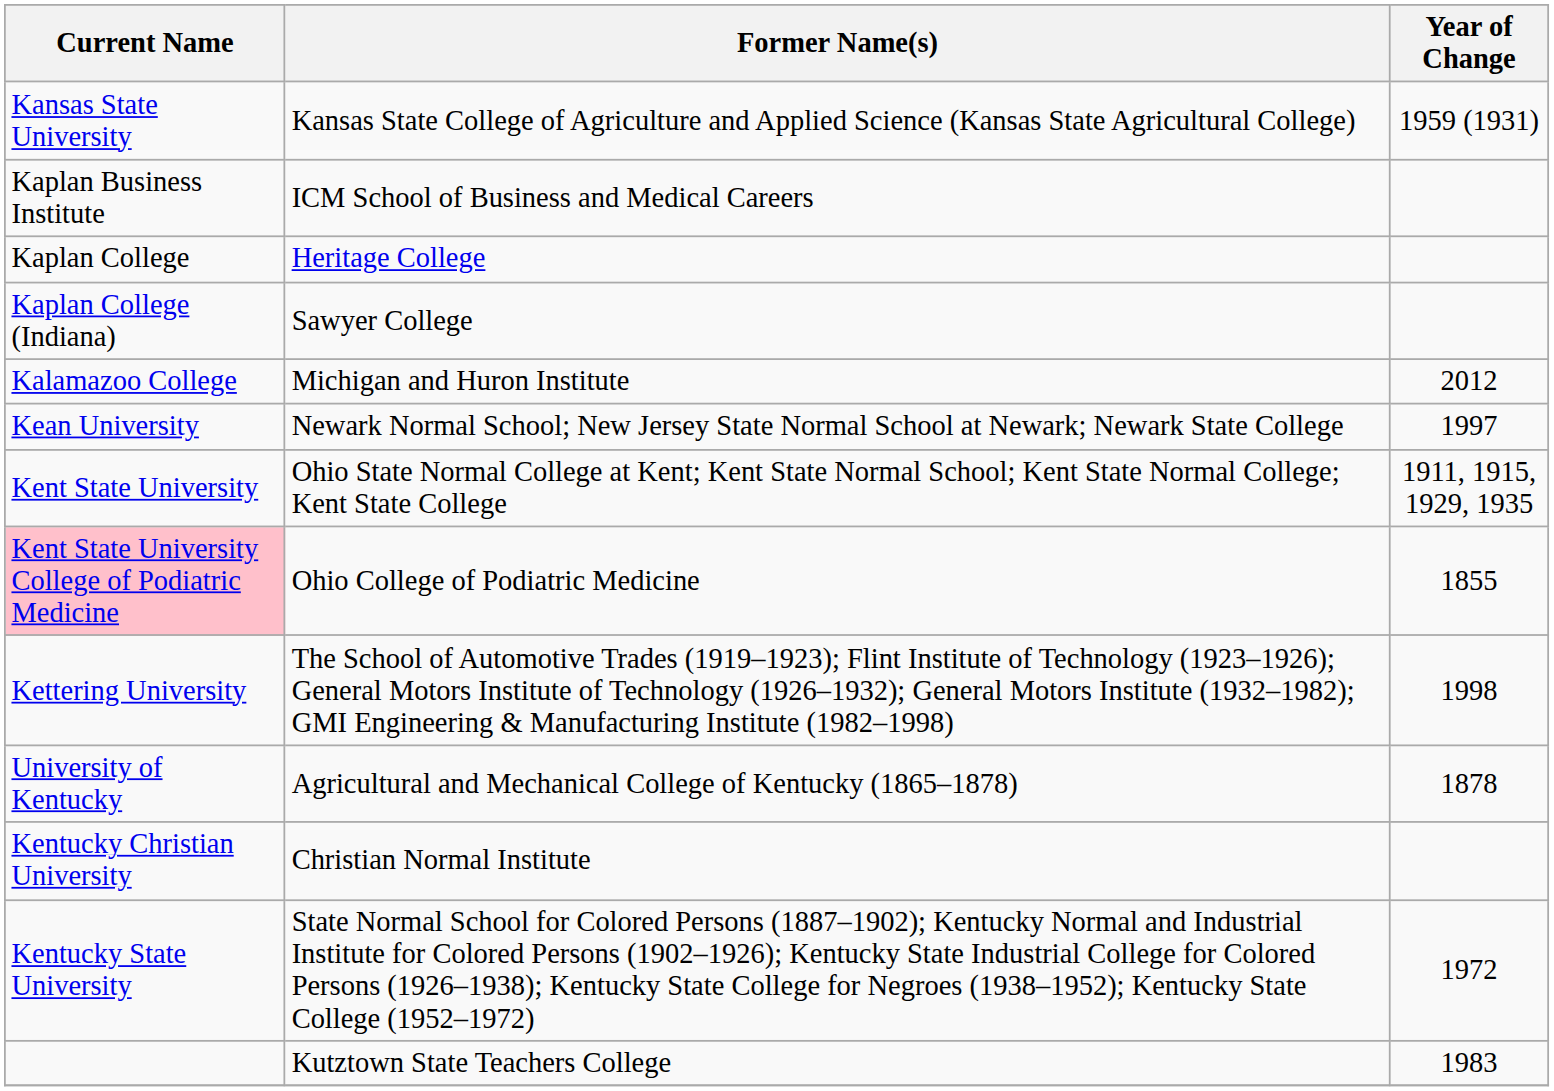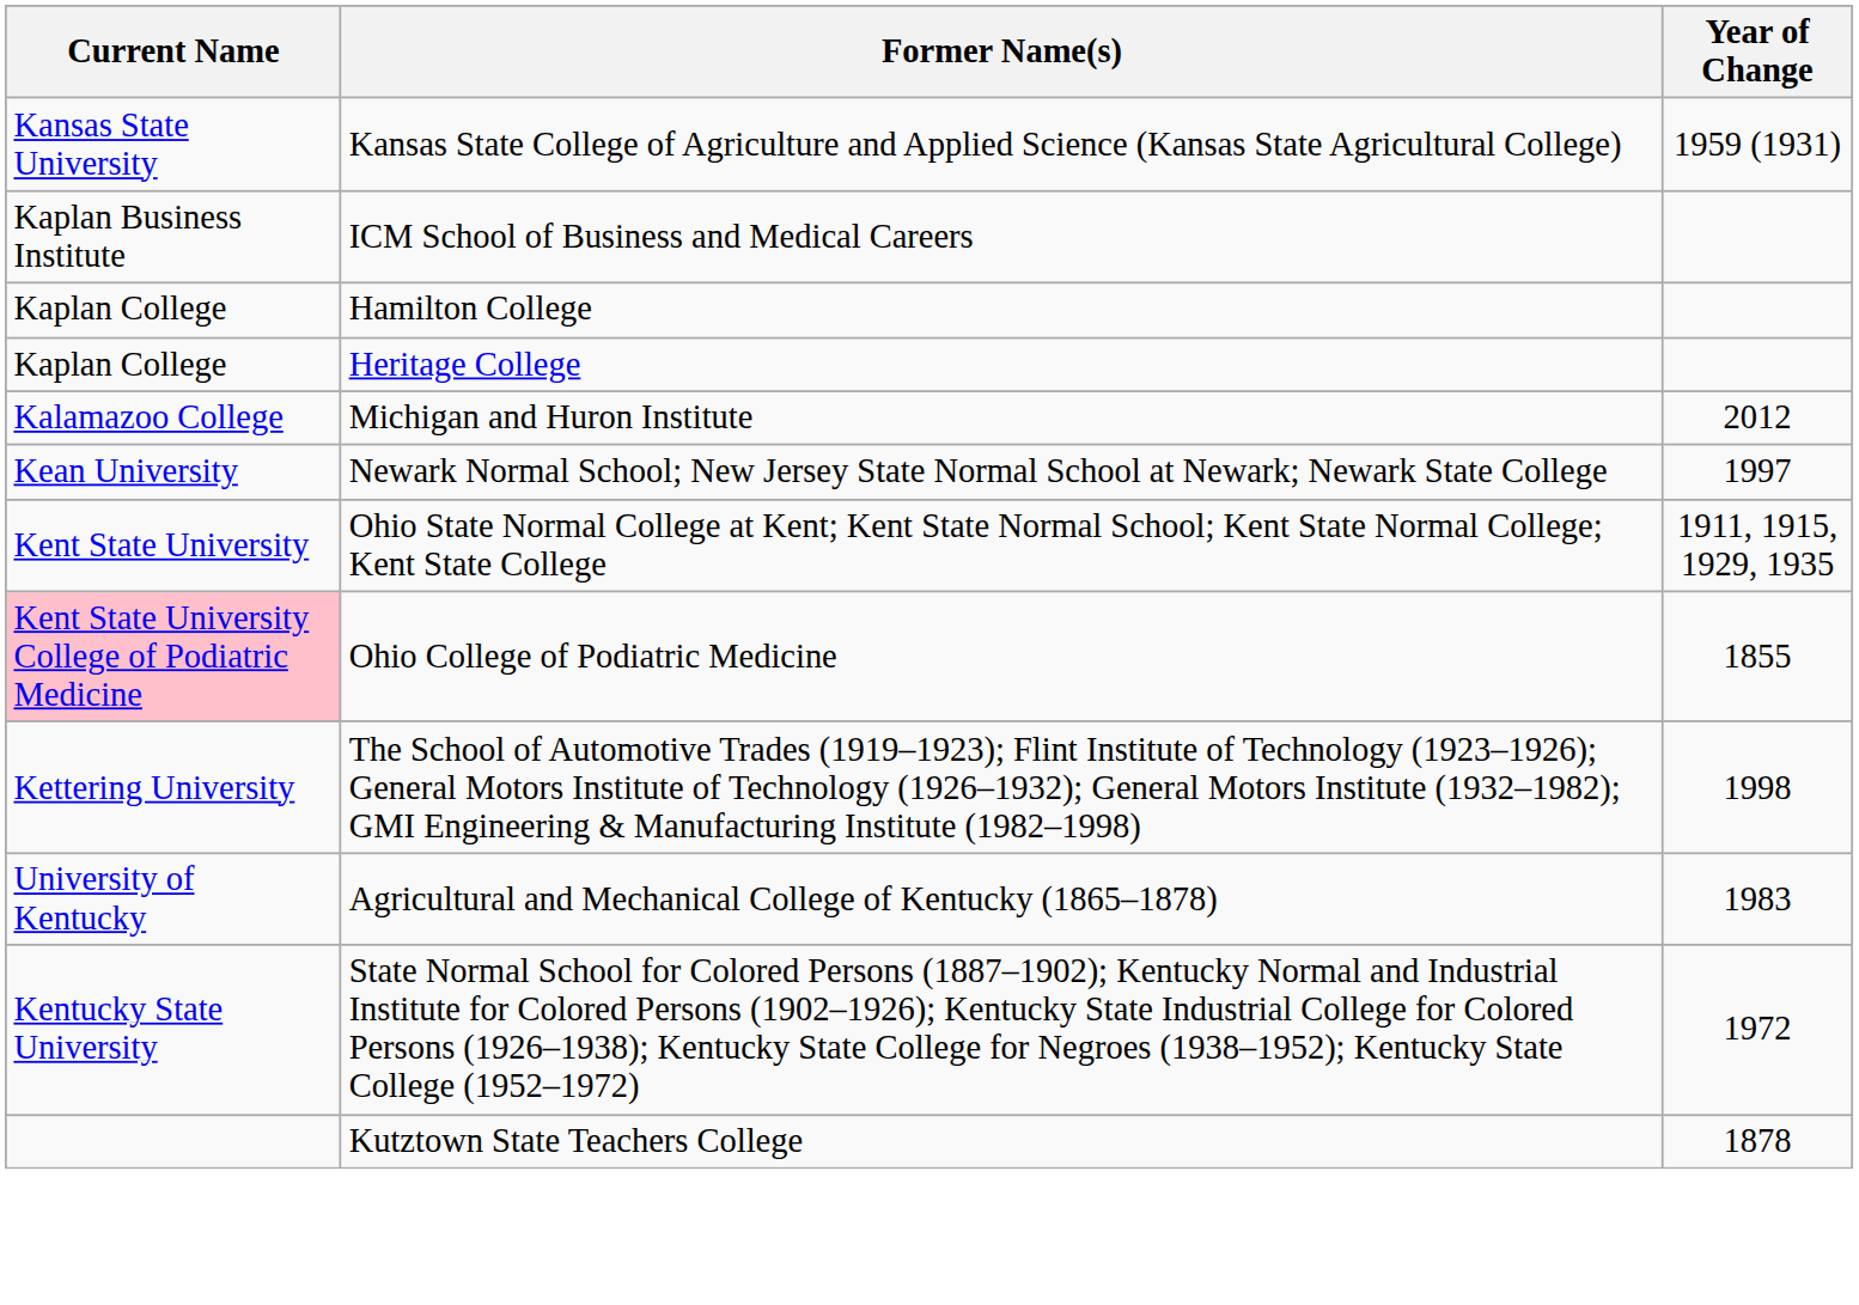 <table class="wikitable sortable">
 <tr>
 <th>Current Name</th>
 <th>Former Name(s)</th>
 <th>Year of Change</th>
 </tr>
 <tr>
 <td><a href='#'>Kansas State University</a></td>
 <td>Kansas State College of Agriculture and Applied Science (Kansas State Agricultural College)</td>
 <td align="center">1959 (1931)</td>
 </tr>
 <tr>
 <td>Kaplan Business Institute</td>
 <td>ICM School of Business and Medical Careers</td>
 <td align="center"></td>
 </tr>
 <tr>
 <td>Kaplan College</td>
-<td><a href='#'>Heritage College</a></td>
+<td>Hamilton College</td>
 <td align="center"></td>
 </tr>
 <tr>
-<td><a href='#'>Kaplan College</a> (Indiana)</td>
-<td>Sawyer College</td>
+<td>Kaplan College</td>
+<td><a href='#'>Heritage College</a></td>
 <td align="center"></td>
 </tr>
 <tr>
 <td><a href='#'>Kalamazoo College</a></td>
 <td>Michigan and Huron Institute</td>
 <td align="center">2012</td>
 </tr>
 <tr>
 <td><a href='#'>Kean University</a></td>
 <td>Newark Normal School; New Jersey State Normal School at Newark; Newark State College</td>
 <td align="center">1997</td>
 </tr>
 <tr>
 <td><a href='#'>Kent State University</a></td>
 <td>Ohio State Normal College at Kent; Kent State Normal School; Kent State Normal College; Kent State College</td>
 <td align="center">1911, 1915, 1929, 1935</td>
 </tr>
 <tr>
 <td style="background: pink;"><a href='#'>Kent State University College of Podiatric Medicine</a></td>
 <td>Ohio College of Podiatric Medicine</td>
 <td align="center">1855</td>
 </tr>
 <tr>
 <td><a href='#'>Kettering University</a></td>
 <td>The School of Automotive Trades (1919–1923); Flint Institute of Technology (1923–1926); General Motors Institute of Technology (1926–1932); General Motors Institute (1932–1982); GMI Engineering & Manufacturing Institute (1982–1998)</td>
 <td align="center">1998</td>
 </tr>
 <tr>
 <td><a href='#'>University of Kentucky</a></td>
 <td>Agricultural and Mechanical College of Kentucky (1865–1878)</td>
-<td align="center">1878</td>
-</tr>
-<tr>
-<td><a href='#'>Kentucky Christian University</a></td>
-<td>Christian Normal Institute</td>
-<td></td>
+<td align="center">1983</td>
 </tr>
 <tr>
 <td><a href='#'>Kentucky State University</a></td>
 <td>State Normal School for Colored Persons (1887–1902); Kentucky Normal and Industrial Institute for Colored Persons (1902–1926); Kentucky State Industrial College for Colored Persons (1926–1938); Kentucky State College for Negroes (1938–1952); Kentucky State College (1952–1972)</td>
 <td align="center">1972</td>
 </tr>
 <tr>
 <td></td>
 <td>Kutztown State Teachers College</td>
-<td align="center">1983</td>
+<td align="center">1878</td>
 </tr>
 <tr>
 </tr>
 </table>
